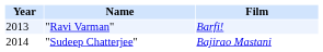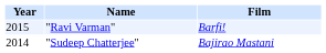 <table cellspacing="1" cellpadding="1" border="0" style="width:50%;">
 <tr style="background:#d1e4fd;">
 <th>Year</th>
 <th>Name</th>
 <th>Film</th>
 </tr>
 <tr style="background:#edf3fe;">
-<td>2013</td>
+<td>2015</td>
 <td>"<a href='#'>Ravi Varman</a>"</td>
 <td><em><a href='#'>Barfi!</a></em></td>
 </tr>
 <tr>
 <td>2014</td>
 <td>"<a href='#'>Sudeep Chatterjee</a>"</td>
 <td><em><a href='#'>Bajirao Mastani</a></em></td>
 </tr>
 </table>
